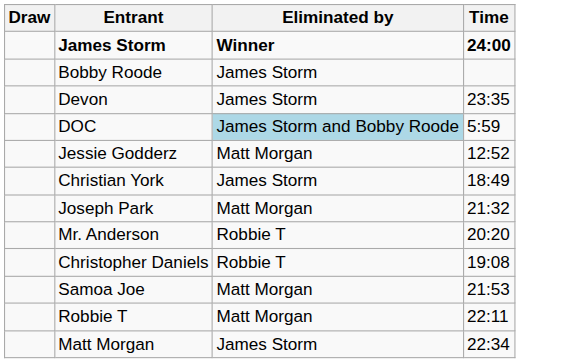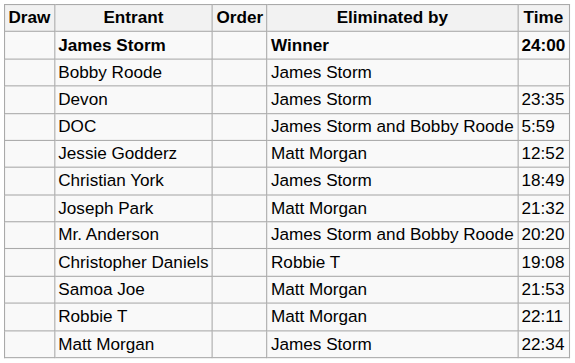 <table class="wikitable sortable">
 <tr>
 <th>Draw</th>
 <th>Entrant</th>
+<th>Order</th>
 <th>Eliminated by</th>
 <th>Time</th>
 </tr>
 <tr>
 <td><strong></strong></td>
 <td><strong>James Storm</strong></td>
+<td><strong></strong></td>
 <td><strong>Winner</strong></td>
 <td><strong>24:00</strong></td>
 </tr>
 <tr>
 <td></td>
 <td>Bobby Roode</td>
+<td></td>
 <td>James Storm</td>
 <td></td>
 </tr>
 <tr>
 <td></td>
 <td>Devon</td>
+<td></td>
 <td>James Storm</td>
 <td>23:35</td>
 </tr>
 <tr>
 <td></td>
 <td>DOC</td>
-<td style="background: lightblue;">James Storm and Bobby Roode</td>
+<td></td>
+<td>James Storm and Bobby Roode</td>
 <td>5:59</td>
 </tr>
 <tr>
 <td></td>
 <td>Jessie Godderz</td>
+<td></td>
 <td>Matt Morgan</td>
 <td>12:52</td>
 </tr>
 <tr>
 <td></td>
 <td>Christian York</td>
+<td></td>
 <td>James Storm</td>
 <td>18:49</td>
 </tr>
 <tr>
 <td></td>
 <td>Joseph Park</td>
+<td></td>
 <td>Matt Morgan</td>
 <td>21:32</td>
 </tr>
 <tr>
 <td></td>
 <td>Mr. Anderson</td>
-<td>Robbie T</td>
+<td></td>
+<td>James Storm and Bobby Roode</td>
 <td>20:20</td>
 </tr>
 <tr>
 <td></td>
 <td>Christopher Daniels</td>
+<td></td>
 <td>Robbie T</td>
 <td>19:08</td>
 </tr>
 <tr>
 <td></td>
 <td>Samoa Joe</td>
+<td></td>
 <td>Matt Morgan</td>
 <td>21:53</td>
 </tr>
 <tr>
 <td></td>
 <td>Robbie T</td>
+<td></td>
 <td>Matt Morgan</td>
 <td>22:11</td>
 </tr>
 <tr>
 <td></td>
 <td>Matt Morgan</td>
+<td></td>
 <td>James Storm</td>
 <td>22:34</td>
 </tr>
 </table>
